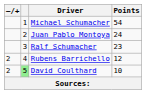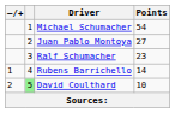 <table class="wikitable" style="font-size: 85%;">
 <tr>
 <th scope="col">–/+</th>
 <th scope="col"></th>
 <th scope="col">Driver</th>
 <th scope="col">Points</th>
 </tr>
 <tr>
 <td align="left"></td>
 <td align="center">1</td>
 <td> <a href='#'>Michael Schumacher</a></td>
 <td>54</td>
 </tr>
 <tr>
 <td align="left"></td>
 <td align="center">2</td>
 <td> <a href='#'>Juan Pablo Montoya</a></td>
-<td>24</td>
+<td>27</td>
 </tr>
 <tr>
 <td align="left"></td>
 <td align="center">3</td>
 <td> <a href='#'>Ralf Schumacher</a></td>
 <td>23</td>
 </tr>
 <tr>
-<td align="left"> 2</td>
+<td align="left"> 1</td>
 <td align="center">4</td>
 <td> <a href='#'>Rubens Barrichello</a></td>
-<td>12</td>
+<td>14</td>
 </tr>
 <tr>
 <td align="left"> 2</td>
 <td align="center" style="background: lightgreen;">5</td>
 <td> <a href='#'>David Coulthard</a></td>
 <td>10</td>
 </tr>
 <tr>
 <th colspan=4>Sources:</th>
 </tr>
 </table>
